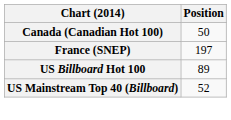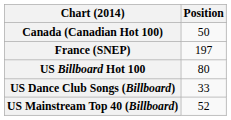 <table class="wikitable sortable plainrowheaders" style="text-align:center;">
 <tr>
 <th scope="col">Chart (2014)</th>
 <th scope="col">Position</th>
 </tr>
 <tr>
 <th scope="row">Canada (Canadian Hot 100)</th>
 <td>50</td>
 </tr>
 <tr>
 <th scope="row">France (SNEP)</th>
 <td>197</td>
 </tr>
 <tr>
 <th scope="row">US <em>Billboard</em> Hot 100</th>
-<td>89</td>
+<td>80</td>
+</tr>
+<tr>
+<th scope="row">US Dance Club Songs (<em>Billboard</em>)</th>
+<td>33</td>
 </tr>
 <tr>
 <th scope="row">US Mainstream Top 40 (<em>Billboard</em>)</th>
 <td>52</td>
 </tr>
 </table>
